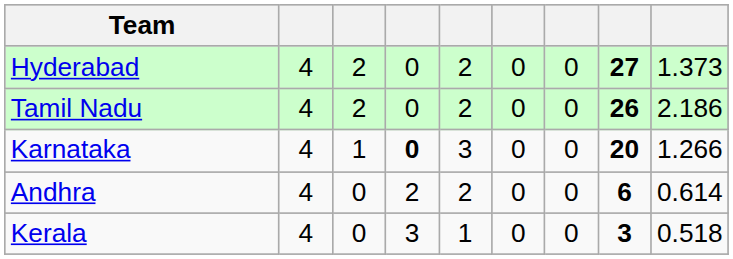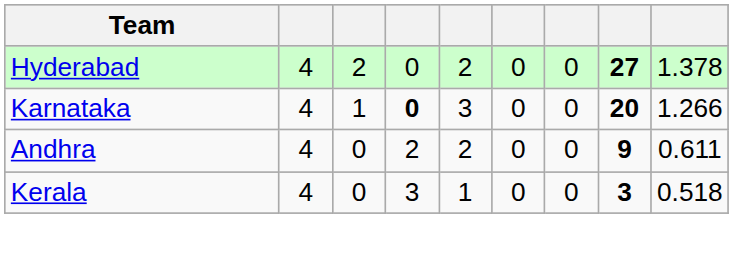 <table class="wikitable" style="text-align:center">
 <tr>
 <th style="width:160px">Team</th>
 <th style="width:25px"></th>
 <th style="width:25px"></th>
 <th style="width:25px"></th>
 <th style="width:25px"></th>
 <th style="width:25px"></th>
 <th style="width:25px"></th>
 <th style="width:25px"></th>
 <th style="width:25px;"></th>
 </tr>
 <tr style="background:#cfc;">
 <td style="text-align:left"><a href='#'>Hyderabad</a></td>
 <td>4</td>
 <td>2</td>
 <td>0</td>
 <td>2</td>
 <td>0</td>
 <td>0</td>
 <td><strong>27</strong></td>
-<td>1.373</td>
-</tr>
-<tr style="background:#cfc;">
-<td style="text-align:left"><a href='#'>Tamil Nadu</a></td>
-<td>4</td>
-<td>2</td>
-<td>0</td>
-<td>2</td>
-<td>0</td>
-<td>0</td>
-<td><strong>26</strong></td>
-<td>2.186</td>
+<td>1.378</td>
 </tr>
 <tr>
 <td style="text-align:left"><a href='#'>Karnataka</a></td>
 <td>4</td>
 <td>1</td>
 <td><strong>0</strong></td>
 <td>3</td>
 <td>0</td>
 <td>0</td>
 <td><strong>20</strong></td>
 <td>1.266</td>
 </tr>
 <tr>
 <td style="text-align:left"><a href='#'>Andhra</a></td>
 <td>4</td>
 <td>0</td>
 <td>2</td>
 <td>2</td>
 <td>0</td>
 <td>0</td>
-<td><strong>6</strong></td>
-<td>0.614</td>
+<td><strong>9</strong></td>
+<td>0.611</td>
 </tr>
 <tr>
 <td style="text-align:left"><a href='#'>Kerala</a></td>
 <td>4</td>
 <td>0</td>
 <td>3</td>
 <td>1</td>
 <td>0</td>
 <td>0</td>
 <td><strong>3</strong></td>
 <td>0.518</td>
 </tr>
 </table>
